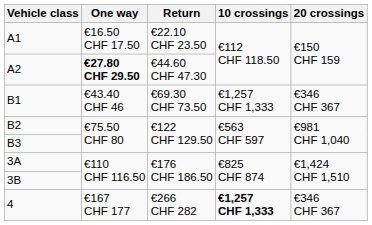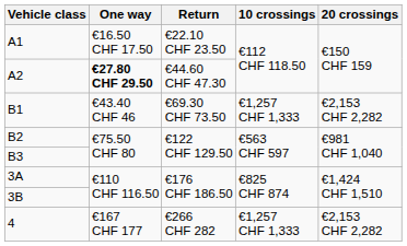 <table class="wikitable">
 <tr>
 <th>Vehicle class</th>
 <th>One way</th>
 <th>Return</th>
 <th>10 crossings</th>
 <th>20 crossings</th>
 </tr>
 <tr>
 <td>A1</td>
 <td>€16.50<br>CHF 17.50</td>
 <td>€22.10<br>CHF 23.50</td>
 <td rowspan=2>€112<br>CHF 118.50</td>
 <td rowspan=2>€150<br>CHF 159</td>
 </tr>
 <tr>
 <td>A2</td>
 <td><strong>€27.80<br>CHF 29.50</strong></td>
 <td>€44.60<br>CHF 47.30</td>
 </tr>
 <tr>
 <td>B1</td>
 <td>€43.40<br>CHF 46</td>
 <td>€69.30<br>CHF 73.50</td>
 <td>€1,257<br>CHF 1,333</td>
-<td>€346<br>CHF 367</td>
+<td>€2,153<br>CHF 2,282</td>
 </tr>
 <tr>
 <td>B2</td>
 <td rowspan=2>€75.50<br>CHF 80</td>
 <td rowspan=2>€122<br>CHF 129.50</td>
 <td rowspan=2>€563<br>CHF 597</td>
 <td rowspan=2>€981<br>CHF 1,040</td>
 </tr>
 <tr>
 <td>B3</td>
 </tr>
 <tr>
 <td>3A</td>
 <td rowspan=2>€110<br>CHF 116.50</td>
 <td rowspan=2>€176<br>CHF 186.50</td>
 <td rowspan=2>€825<br>CHF 874</td>
 <td rowspan=2>€1,424<br>CHF 1,510</td>
 </tr>
 <tr>
 <td>3B</td>
 </tr>
 <tr>
 <td>4</td>
 <td>€167<br>CHF 177</td>
 <td>€266<br>CHF 282</td>
-<td><strong>€1,257<br>CHF 1,333</strong></td>
-<td>€346<br>CHF 367</td>
+<td>€1,257<br>CHF 1,333</td>
+<td>€2,153<br>CHF 2,282</td>
 </tr>
 </table>
